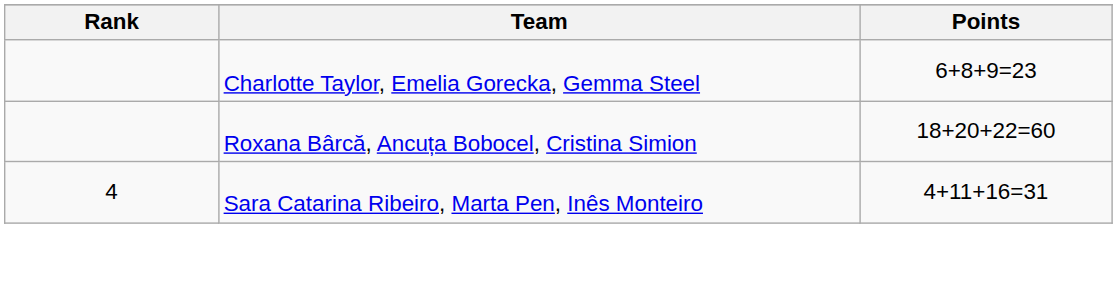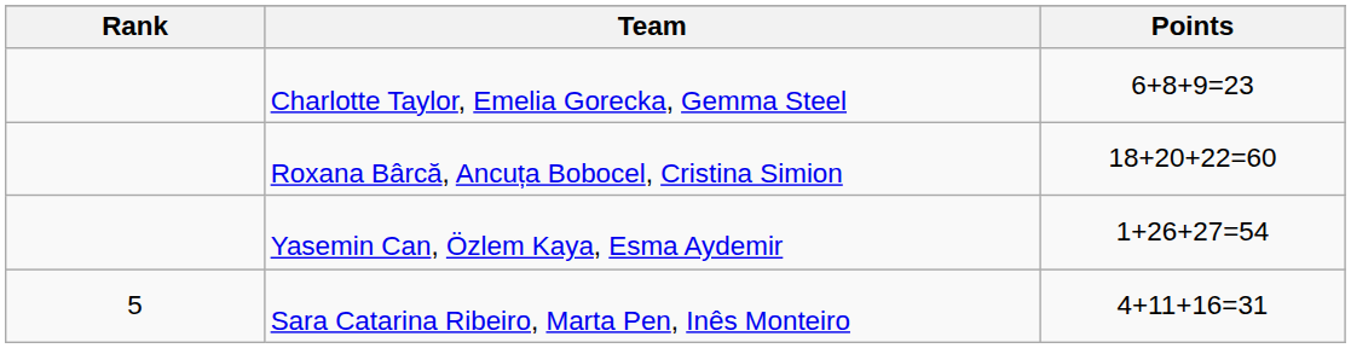 <table class="wikitable" style="text-align:center;" width="50%">
 <tr>
 </tr>
 <tr>
 <th width=10%>Rank</th>
 <th width=30%>Team</th>
 <th width=10%>Points</th>
 </tr>
 <tr>
 <td></td>
 <td align=left><br><a href='#'>Charlotte Taylor</a>, <a href='#'>Emelia Gorecka</a>, <a href='#'>Gemma Steel</a></td>
 <td>6+8+9=23</td>
 </tr>
 <tr>
 <td></td>
 <td align=left><br><a href='#'>Roxana Bârcă</a>, <a href='#'>Ancuța Bobocel</a>, <a href='#'>Cristina Simion</a></td>
 <td>18+20+22=60</td>
 </tr>
 <tr>
-<td>4</td>
+<td></td>
+<td align=left><br><a href='#'>Yasemin Can</a>, <a href='#'>Özlem Kaya</a>, <a href='#'>Esma Aydemir</a></td>
+<td>1+26+27=54</td>
+</tr>
+<tr>
+<td>5</td>
 <td align=left><br><a href='#'>Sara Catarina Ribeiro</a>, <a href='#'>Marta Pen</a>, <a href='#'>Inês Monteiro</a></td>
 <td>4+11+16=31</td>
 </tr>
 </table>
